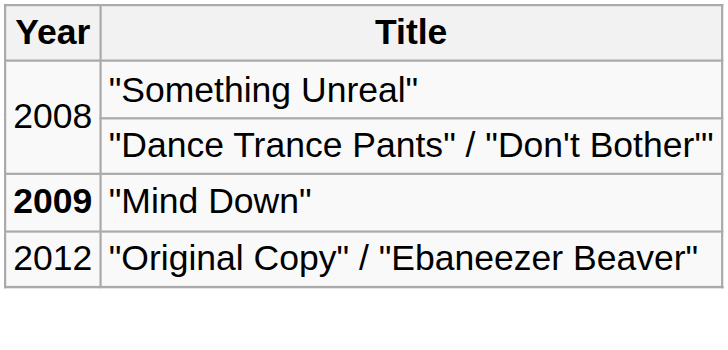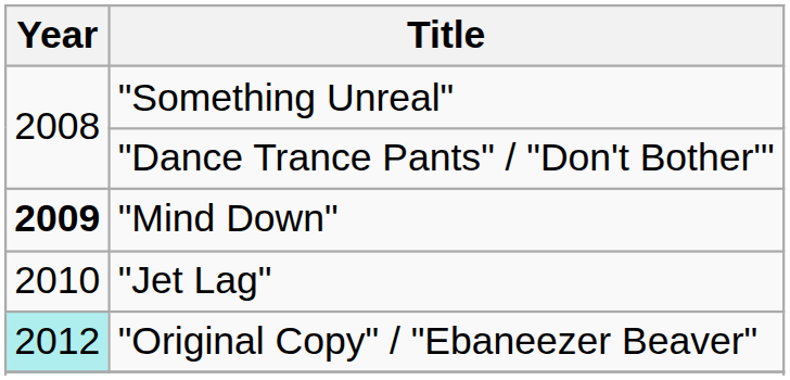 <table class="wikitable">
 <tr>
 <th>Year</th>
 <th>Title</th>
 </tr>
 <tr>
 <td rowspan="2">2008</td>
 <td>"Something Unreal"</td>
 </tr>
 <tr>
 <td>"Dance Trance Pants" / "Don't Bother'"</td>
 </tr>
 <tr>
 <td><strong>2009</strong></td>
 <td>"Mind Down"</td>
 </tr>
 <tr>
-<td>2012</td>
+<td>2010</td>
+<td>"Jet Lag"</td>
+</tr>
+<tr>
+<td style="background: paleturquoise;">2012</td>
 <td>"Original Copy" / "Ebaneezer Beaver"</td>
 </tr>
 <tr>
 </tr>
 <tr>
 </tr>
 </table>
